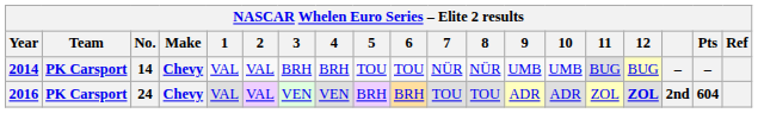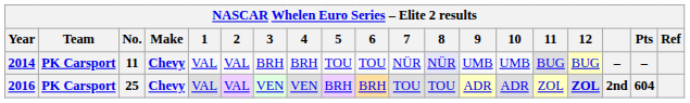 <table class="wikitable" style="text-align:center; font-size:75%">
 <tr>
 <th colspan=21><a href='#'>NASCAR</a> <a href='#'>Whelen Euro Series</a> – Elite 2 results</th>
 </tr>
 <tr>
 <th>Year</th>
 <th>Team</th>
 <th>No.</th>
 <th>Make</th>
 <th>1</th>
 <th>2</th>
 <th>3</th>
 <th>4</th>
 <th>5</th>
 <th>6</th>
 <th>7</th>
 <th>8</th>
 <th>9</th>
 <th>10</th>
 <th>11</th>
 <th>12</th>
 <th></th>
 <th>Pts</th>
 <th>Ref</th>
 </tr>
 <tr>
 <th><a href='#'>2014</a></th>
 <th><a href='#'>PK Carsport</a></th>
-<th>14</th>
+<th>11</th>
 <th><a href='#'>Chevy</a></th>
 <td><a href='#'>VAL</a></td>
 <td><a href='#'>VAL</a></td>
 <td><a href='#'>BRH</a></td>
 <td><a href='#'>BRH</a></td>
 <td><a href='#'>TOU</a></td>
 <td><a href='#'>TOU</a></td>
 <td><a href='#'>NÜR</a></td>
-<td><a href='#'>NÜR</a></td>
+<td style="background: lavender;"><a href='#'>NÜR</a></td>
 <td><a href='#'>UMB</a></td>
 <td><a href='#'>UMB</a></td>
 <td style="background-color:#DFDFDF"><a href='#'>BUG</a><br></td>
 <td style="background-color:#FFFFBF"><a href='#'>BUG</a><br></td>
 <th>–</th>
 <th>–</th>
 <th></th>
 </tr>
 <tr>
 <th><a href='#'>2016</a></th>
 <th><a href='#'>PK Carsport</a></th>
-<th>24</th>
+<th>25</th>
 <th><a href='#'>Chevy</a></th>
 <td style="background-color:#DFDFDF"><a href='#'>VAL</a><br></td>
 <td style="background-color:#EFCFFF"><a href='#'>VAL</a><br></td>
 <td style="background-color:#DFFFDF"><a href='#'>VEN</a><br></td>
 <td style="background-color:#DFDFDF"><a href='#'>VEN</a><br></td>
 <td style="background-color:#EFCFFF"><a href='#'>BRH</a><br></td>
 <td style="background-color:#FFDF9F"><a href='#'>BRH</a><br></td>
 <td style="background-color:#DFDFDF"><a href='#'>TOU</a><br></td>
 <td style="background-color:#DFDFDF"><a href='#'>TOU</a><br></td>
 <td style="background-color:#FFFFBF"><a href='#'>ADR</a><br></td>
 <td style="background-color:#DFDFDF"><a href='#'>ADR</a><br></td>
 <td style="background-color:#FFFFBF"><a href='#'>ZOL</a><br></td>
 <td style="background-color:#DFDFDF"><strong><a href='#'>ZOL</a><br></strong></td>
 <th>2nd</th>
 <th>604</th>
 <th></th>
 </tr>
 </table>
